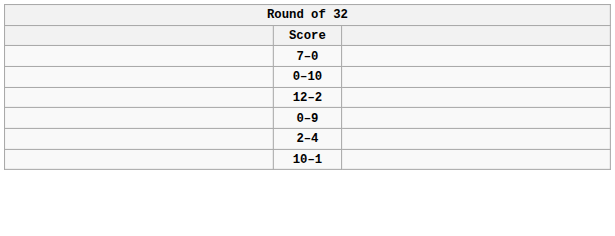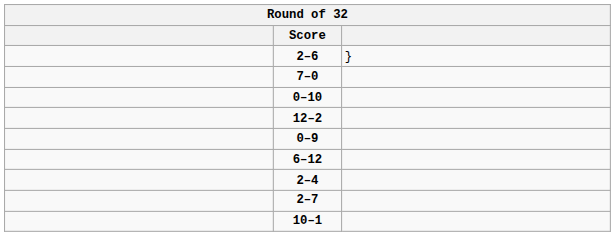 <table class="wikitable" style="text-align: center; font-size:90% ">
 <tr>
 <th colspan=3>Round of 32</th>
 </tr>
 <tr>
 <th align="right" width="250"></th>
 <th width="60">Score</th>
 <th align="left" width="250"></th>
+</tr>
+<tr>
+<td align=left></td>
+<td align=center><strong>2–6</strong></td>
+<td align=left><strong></strong>}</td>
 </tr>
 <tr>
 <td align=left><strong></strong></td>
 <td align=center><strong>7–0</strong></td>
 <td align=left></td>
 </tr>
 <tr>
 <td align=left></td>
 <td align=center><strong>0–10</strong></td>
 <td align=left><strong></strong></td>
 </tr>
 <tr>
 <td align=left><strong></strong></td>
 <td align=center><strong>12–2</strong></td>
 <td align=left></td>
 </tr>
 <tr>
 <td align=left></td>
 <td align=center><strong>0–9</strong></td>
 <td align=left><strong></strong></td>
 </tr>
 <tr>
 <td align=left></td>
+<td align=center><strong>6–12</strong></td>
+<td align=left><strong></strong></td>
+</tr>
+<tr>
+<td align=left></td>
 <td align=center><strong>2–4</strong></td>
+<td align=left><strong></strong></td>
+</tr>
+<tr>
+<td align=left></td>
+<td align=center><strong>2–7</strong></td>
 <td align=left><strong></strong></td>
 </tr>
 <tr>
 <td align=left><strong></strong></td>
 <td align=center><strong>10–1</strong></td>
 <td align=left></td>
 </tr>
 </table>
